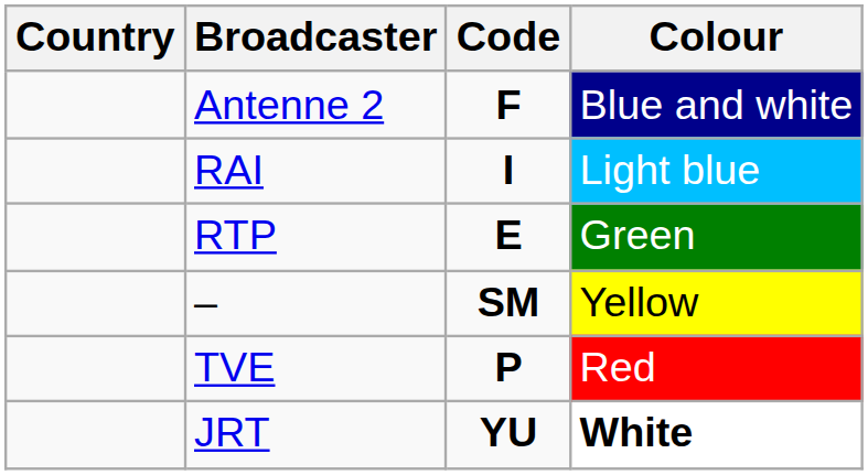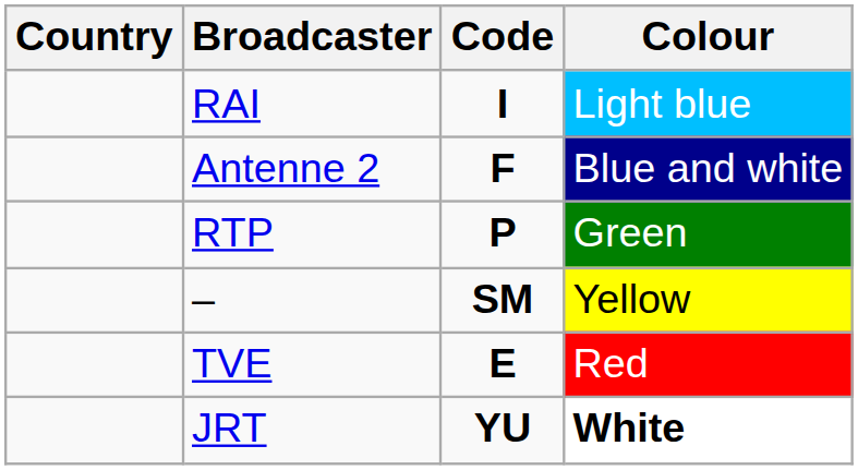 <table class="wikitable sortable">
 <tr>
 <th>Country</th>
 <th>Broadcaster</th>
 <th>Code</th>
 <th>Colour</th>
 </tr>
 <tr>
 <td></td>
+<td><a href='#'>RAI</a></td>
+<td align="center"><strong>I</strong></td>
+<td style="background:deepskyblue; color: white">Light blue</td>
+</tr>
+<tr>
+<td></td>
 <td><a href='#'>Antenne 2</a></td>
 <td align="center"><strong>F</strong></td>
 <td style="background:darkblue; color: white">Blue and white</td>
 </tr>
 <tr>
 <td></td>
-<td><a href='#'>RAI</a></td>
-<td align="center"><strong>I</strong></td>
-<td style="background:deepskyblue; color: white">Light blue</td>
-</tr>
-<tr>
-<td></td>
 <td><a href='#'>RTP</a></td>
-<td align="center"><strong>E</strong></td>
+<td align="center"><strong>P</strong></td>
 <td style="background:green; color: white">Green</td>
 </tr>
 <tr>
 <td></td>
 <td>–</td>
 <td align="center"><strong>SM</strong></td>
 <td style="background:yellow">Yellow</td>
 </tr>
 <tr>
 <td></td>
 <td><a href='#'>TVE</a></td>
-<td align="center"><strong>P</strong></td>
+<td align="center"><strong>E</strong></td>
 <td style="background:red; color: white">Red</td>
 </tr>
 <tr>
 <td></td>
 <td><a href='#'>JRT</a></td>
 <td align="center"><strong>YU</strong></td>
 <td style="background:white"><strong>White</strong></td>
 </tr>
 </table>
